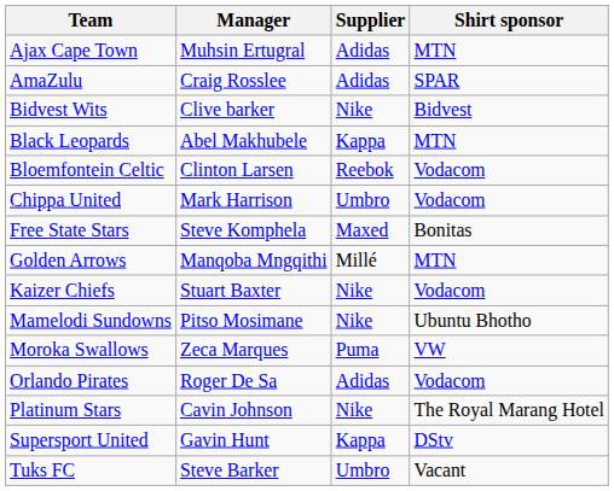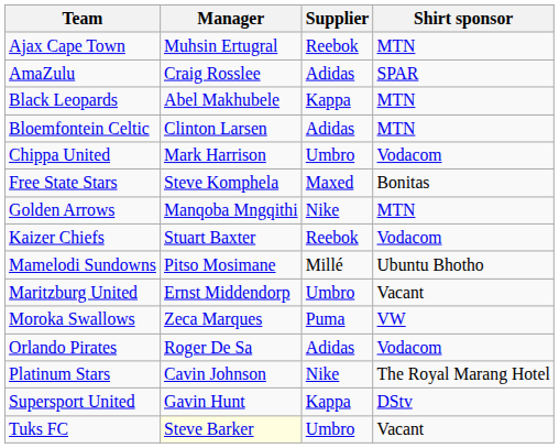 <table class="wikitable">
 <tr>
 <th>Team</th>
 <th>Manager</th>
 <th>Supplier</th>
 <th>Shirt sponsor</th>
 </tr>
 <tr>
 <td><a href='#'>Ajax Cape Town</a></td>
 <td> <a href='#'>Muhsin Ertugral</a></td>
-<td><a href='#'>Adidas</a></td>
+<td><a href='#'>Reebok</a></td>
 <td><a href='#'>MTN</a></td>
 </tr>
 <tr>
 <td><a href='#'>AmaZulu</a></td>
 <td> <a href='#'>Craig Rosslee</a></td>
 <td><a href='#'>Adidas</a></td>
 <td><a href='#'>SPAR</a></td>
-</tr>
-<tr>
-<td><a href='#'>Bidvest Wits</a></td>
-<td> <a href='#'>Clive barker</a></td>
-<td><a href='#'>Nike</a></td>
-<td><a href='#'>Bidvest</a> </td>
 </tr>
 <tr>
 <td><a href='#'>Black Leopards</a></td>
 <td> <a href='#'>Abel Makhubele</a></td>
 <td><a href='#'>Kappa</a></td>
 <td><a href='#'>MTN</a></td>
 </tr>
 <tr>
 <td><a href='#'>Bloemfontein Celtic</a></td>
 <td> <a href='#'>Clinton Larsen</a></td>
-<td><a href='#'>Reebok</a></td>
-<td><a href='#'>Vodacom</a></td>
+<td><a href='#'>Adidas</a></td>
+<td><a href='#'>MTN</a></td>
 </tr>
 <tr>
 <td><a href='#'>Chippa United</a></td>
 <td> <a href='#'>Mark Harrison</a></td>
 <td><a href='#'>Umbro</a></td>
 <td><a href='#'>Vodacom</a></td>
 </tr>
 <tr>
 <td><a href='#'>Free State Stars</a></td>
 <td> <a href='#'>Steve Komphela</a></td>
 <td><a href='#'>Maxed</a></td>
 <td>Bonitas</td>
 </tr>
 <tr>
 <td><a href='#'>Golden Arrows</a></td>
 <td> <a href='#'>Manqoba Mngqithi</a></td>
-<td>Millé</td>
+<td><a href='#'>Nike</a></td>
 <td><a href='#'>MTN</a></td>
 </tr>
 <tr>
 <td><a href='#'>Kaizer Chiefs</a></td>
 <td> <a href='#'>Stuart Baxter</a></td>
-<td><a href='#'>Nike</a></td>
+<td><a href='#'>Reebok</a></td>
 <td><a href='#'>Vodacom</a></td>
 </tr>
 <tr>
 <td><a href='#'>Mamelodi Sundowns</a></td>
 <td> <a href='#'>Pitso Mosimane</a></td>
-<td><a href='#'>Nike</a></td>
+<td>Millé</td>
 <td>Ubuntu Bhotho </td>
+</tr>
+<tr>
+<td><a href='#'>Maritzburg United</a></td>
+<td> <a href='#'>Ernst Middendorp</a></td>
+<td><a href='#'>Umbro</a></td>
+<td>Vacant</td>
 </tr>
 <tr>
 <td><a href='#'>Moroka Swallows</a></td>
 <td> <a href='#'>Zeca Marques</a></td>
 <td><a href='#'>Puma</a></td>
 <td><a href='#'>VW</a></td>
 </tr>
 <tr>
 <td><a href='#'>Orlando Pirates</a></td>
 <td> <a href='#'>Roger De Sa</a></td>
 <td><a href='#'>Adidas</a></td>
 <td><a href='#'>Vodacom</a></td>
 </tr>
 <tr>
 <td><a href='#'>Platinum Stars</a></td>
 <td> <a href='#'>Cavin Johnson</a></td>
 <td><a href='#'>Nike</a></td>
 <td>The Royal Marang Hotel </td>
 </tr>
 <tr>
 <td><a href='#'>Supersport United</a></td>
 <td> <a href='#'>Gavin Hunt</a></td>
 <td><a href='#'>Kappa</a></td>
 <td><a href='#'>DStv</a> </td>
 </tr>
 <tr>
 <td><a href='#'>Tuks FC</a></td>
-<td> <a href='#'>Steve Barker</a></td>
+<td style="background: lightyellow;"> <a href='#'>Steve Barker</a></td>
 <td><a href='#'>Umbro</a></td>
 <td>Vacant</td>
 </tr>
 </table>
